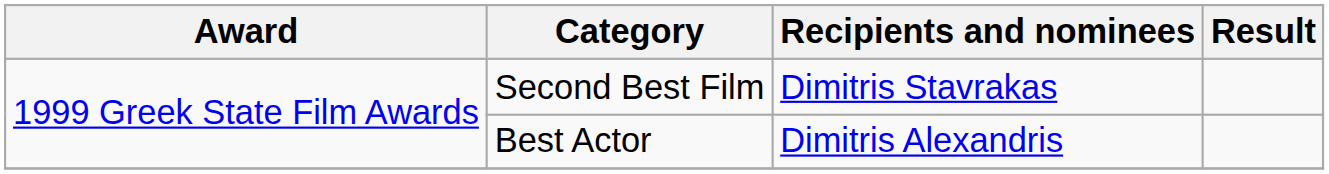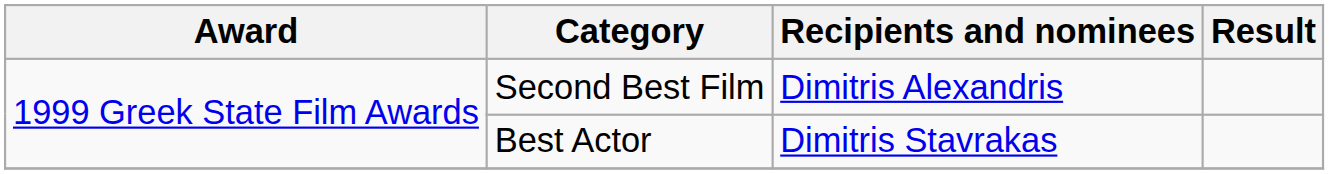 <table class="wikitable">
 <tr>
 <th>Award</th>
 <th>Category</th>
 <th>Recipients and nominees</th>
 <th>Result</th>
 </tr>
 <tr>
 <td rowspan="2"><a href='#'>1999 Greek State Film Awards</a></td>
 <td>Second Best Film</td>
-<td><a href='#'>Dimitris Stavrakas</a></td>
+<td><a href='#'>Dimitris Alexandris</a></td>
 <td></td>
 </tr>
 <tr>
 <td>Best Actor</td>
-<td><a href='#'>Dimitris Alexandris</a></td>
+<td><a href='#'>Dimitris Stavrakas</a></td>
 <td></td>
 </tr>
 <tr>
 </tr>
 </table>
